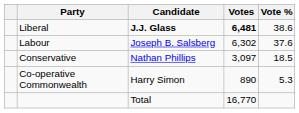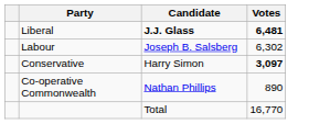 <table class="wikitable">
 <tr>
 <th></th>
 <th scope="col" width="175">Party</th>
 <th scope="col" width="150">Candidate</th>
 <th>Votes</th>
-<th>Vote %</th>
 </tr>
 <tr>
 <td>   </td>
 <td>Liberal</td>
 <td><strong>J.J. Glass</strong></td>
 <td align=right><strong>6,481</strong></td>
-<td align=right>38.6</td>
 </tr>
 <tr |>
 <td>   </td>
 <td>Labour</td>
 <td><a href='#'>Joseph B. Salsberg</a></td>
 <td align=right>6,302</td>
-<td align=right>37.6</td>
 </tr>
 <tr>
 <td>   </td>
 <td>Conservative</td>
-<td><a href='#'>Nathan Phillips</a></td>
-<td align=right>3,097</td>
-<td align=right>18.5</td>
+<td>Harry Simon</td>
+<td align=right><strong>3,097</strong></td>
 </tr>
 <tr>
 <td>   </td>
 <td>Co-operative Commonwealth</td>
-<td>Harry Simon</td>
+<td><a href='#'>Nathan Phillips</a></td>
 <td align=right>890</td>
-<td align=right>5.3</td>
 </tr>
 <tr>
 <td></td>
 <td></td>
 <td>Total</td>
 <td align=right>16,770</td>
-<td></td>
 </tr>
 </table>
